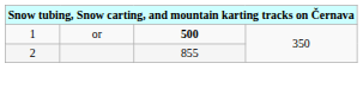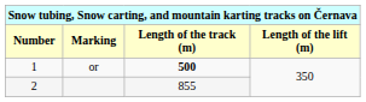 <table class="wikitable" style="font-size:90%">
 <tr>
 <td colspan="4" align="center" bgcolor="#CCFFFF"><strong>Snow tubing, Snow carting, and mountain karting tracks on Černava</strong></td>
+</tr>
+<tr bgcolor="#FFFFCC">
+<td align="center"><strong>Number</strong></td>
+<td align="center"><strong>Marking</strong></td>
+<td align="center"><strong>Length of the track</strong><br><strong>(m)</strong></td>
+<td align="center"><strong>Length of the lift</strong><br><strong>(m)</strong></td>
 </tr>
 <tr>
 <td align="center">1</td>
 <td align="center"> or </td>
 <td align="center"><strong>500</strong></td>
 <td rowspan="2" align="center">350</td>
 </tr>
 <tr bgcolor="#F5F5F5">
 <td align="center">2</td>
 <td align="center"></td>
 <td align="center">855</td>
 </tr>
 </table>
